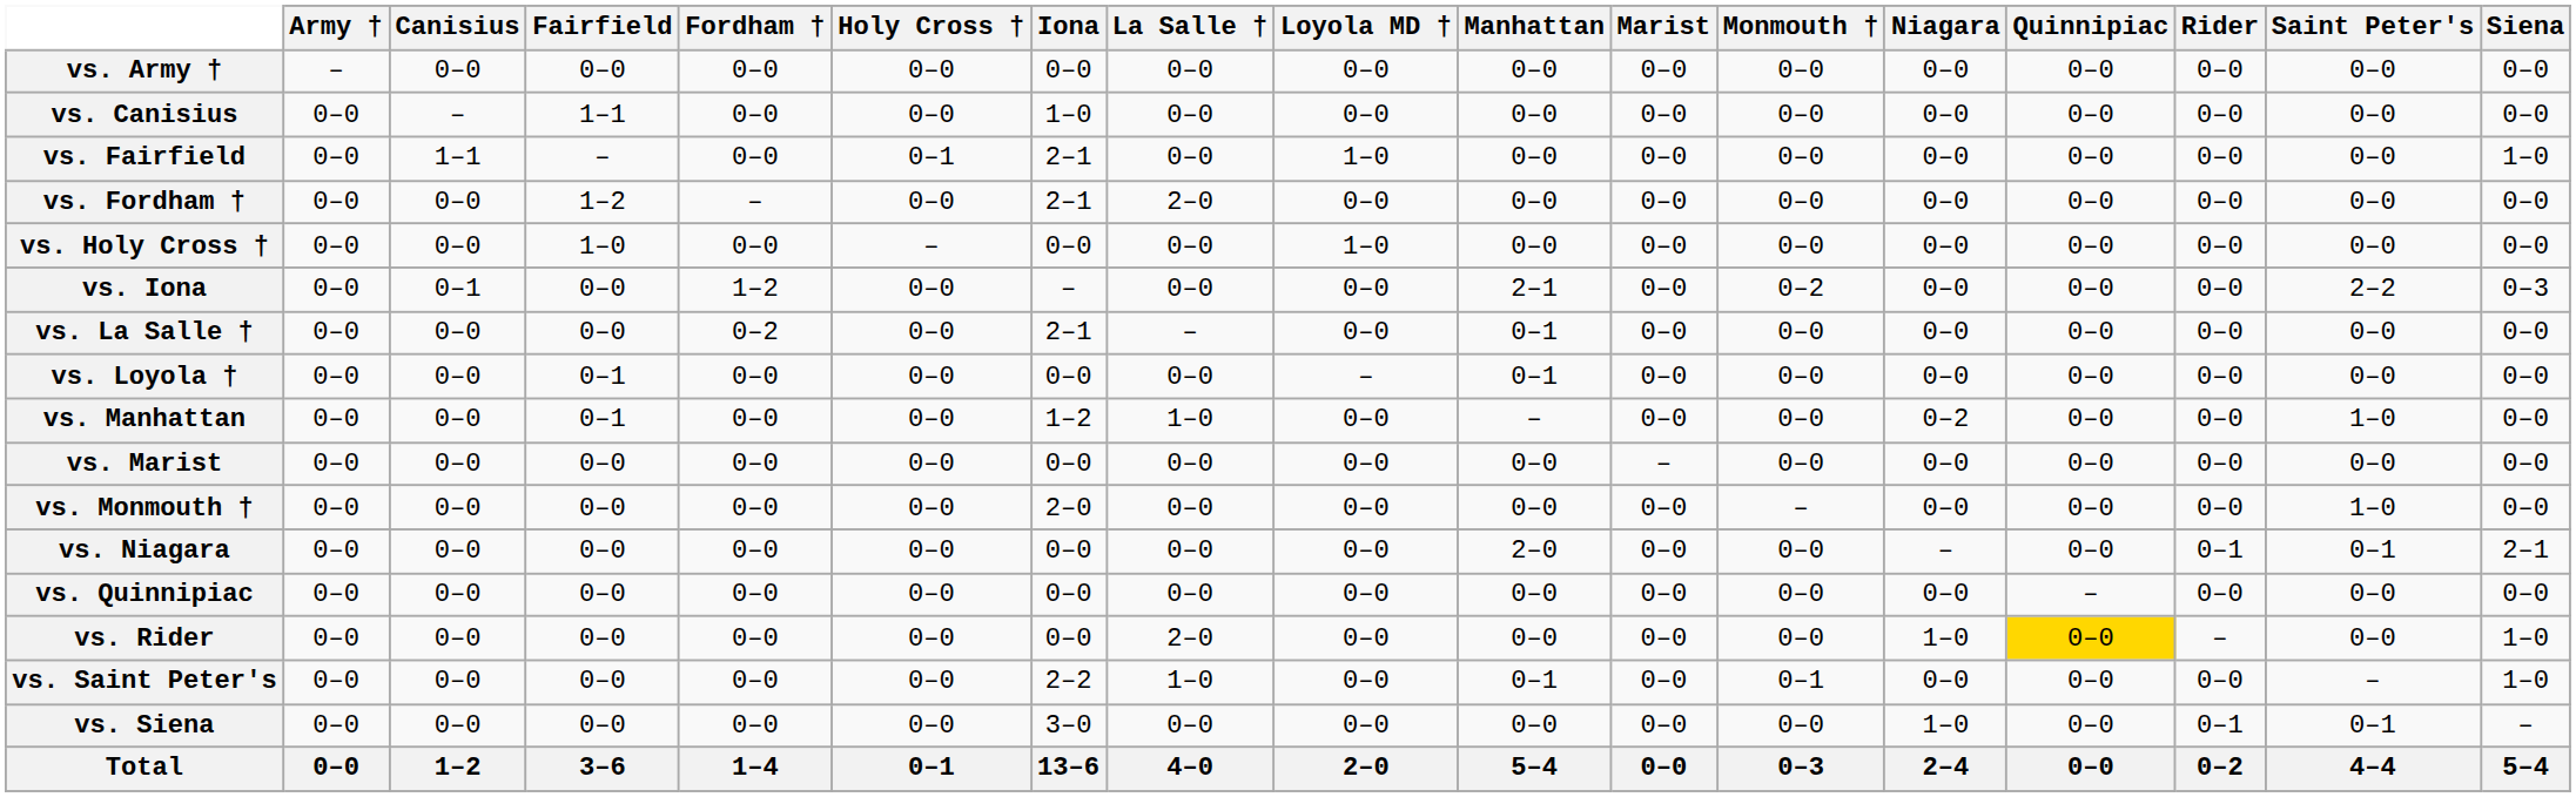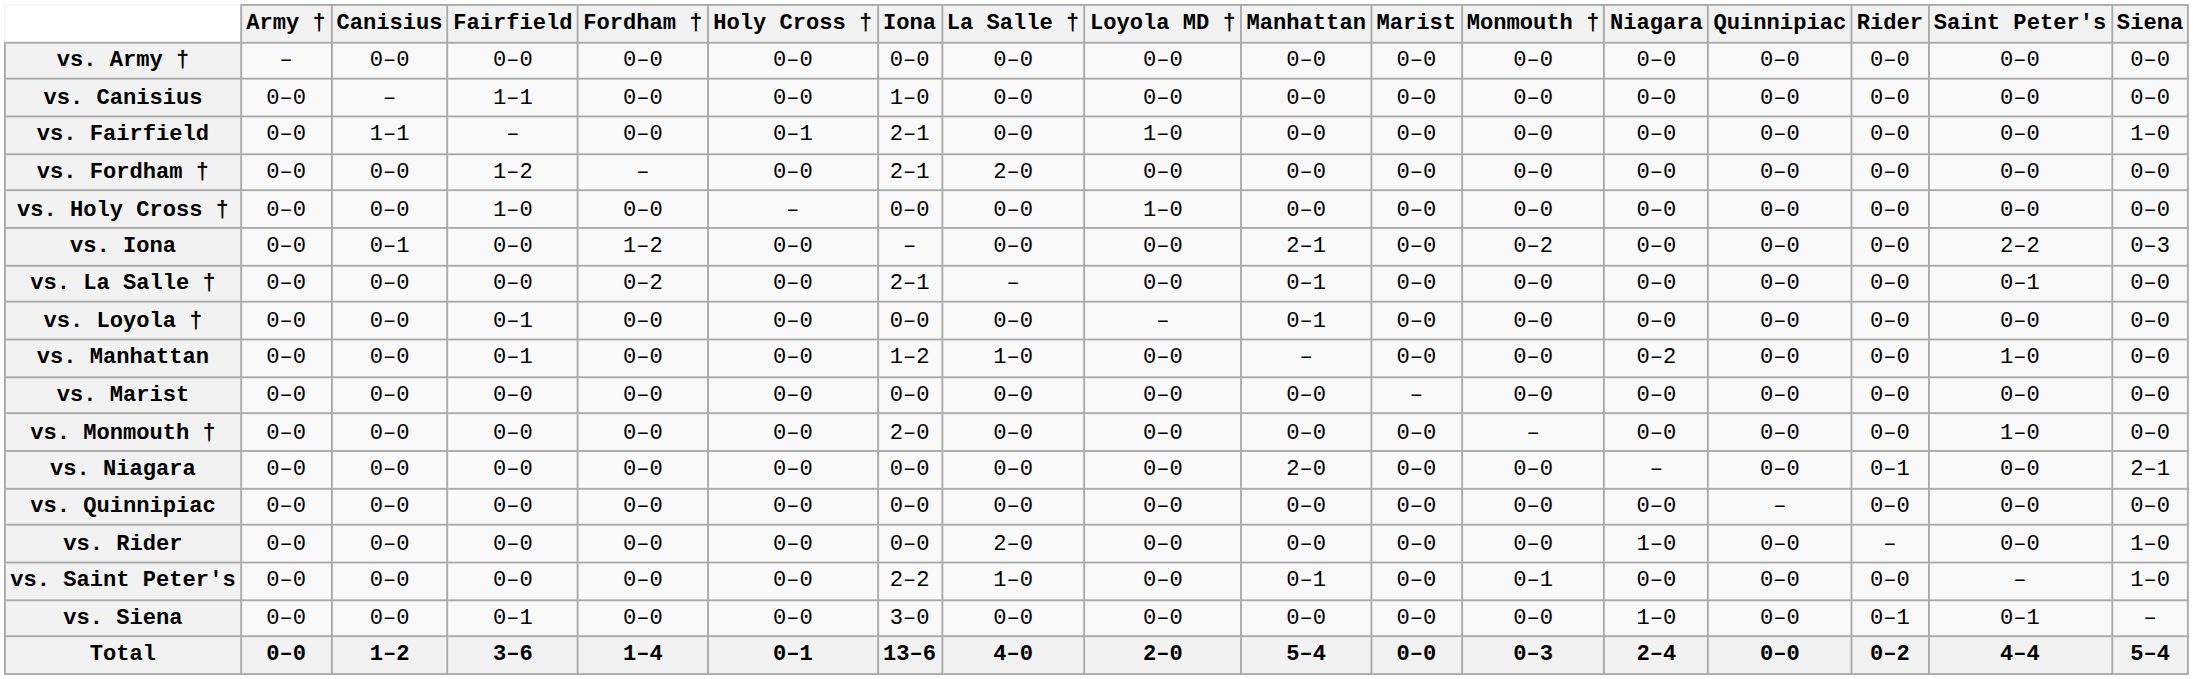 <table class="wikitable" style="white-space:nowrap;font-size:90%;">
 <tr>
 <th colspan=1 style="background:white; border-top-style:hidden; border-left-style:hidden;"  width=75> </th>
 <th style=>Army †</th>
 <th style=>Canisius</th>
 <th style=>Fairfield</th>
 <th style=>Fordham †</th>
 <th style=>Holy Cross †</th>
 <th style=>Iona</th>
 <th style=>La Salle †</th>
 <th style=>Loyola MD †</th>
 <th style=>Manhattan</th>
 <th style=>Marist</th>
 <th style=>Monmouth †</th>
 <th style=>Niagara</th>
 <th style=>Quinnipiac</th>
 <th style=>Rider</th>
 <th style=>Saint Peter's</th>
 <th style=>Siena</th>
 </tr>
 <tr style="text-align:center;">
 <th>vs. Army †</th>
 <td>–</td>
 <td>0–0</td>
 <td>0–0</td>
 <td>0–0</td>
 <td>0–0</td>
 <td>0–0</td>
 <td>0–0</td>
 <td>0–0</td>
 <td>0–0</td>
 <td>0–0</td>
 <td>0–0</td>
 <td>0–0</td>
 <td>0–0</td>
 <td>0–0</td>
 <td>0–0</td>
 <td>0–0</td>
 </tr>
 <tr style="text-align:center;">
 <th>vs. Canisius</th>
 <td>0–0</td>
 <td>–</td>
 <td>1–1</td>
 <td>0–0</td>
 <td>0–0</td>
 <td>1–0</td>
 <td>0–0</td>
 <td>0–0</td>
 <td>0–0</td>
 <td>0–0</td>
 <td>0–0</td>
 <td>0–0</td>
 <td>0–0</td>
 <td>0–0</td>
 <td>0–0</td>
 <td>0–0</td>
 </tr>
 <tr style="text-align:center;">
 <th>vs. Fairfield</th>
 <td>0–0</td>
 <td>1–1</td>
 <td>–</td>
 <td>0–0</td>
 <td>0–1</td>
 <td>2–1</td>
 <td>0–0</td>
 <td>1–0</td>
 <td>0–0</td>
 <td>0–0</td>
 <td>0–0</td>
 <td>0–0</td>
 <td>0–0</td>
 <td>0–0</td>
 <td>0–0</td>
 <td>1–0</td>
 </tr>
 <tr style="text-align:center;">
 <th>vs. Fordham †</th>
 <td>0–0</td>
 <td>0–0</td>
 <td>1–2</td>
 <td>–</td>
 <td>0–0</td>
 <td>2–1</td>
 <td>2–0</td>
 <td>0–0</td>
 <td>0–0</td>
 <td>0–0</td>
 <td>0–0</td>
 <td>0–0</td>
 <td>0–0</td>
 <td>0–0</td>
 <td>0–0</td>
 <td>0–0</td>
 </tr>
 <tr style="text-align:center;">
 <th>vs. Holy Cross †</th>
 <td>0–0</td>
 <td>0–0</td>
 <td>1–0</td>
 <td>0–0</td>
 <td>–</td>
 <td>0–0</td>
 <td>0–0</td>
 <td>1–0</td>
 <td>0–0</td>
 <td>0–0</td>
 <td>0–0</td>
 <td>0–0</td>
 <td>0–0</td>
 <td>0–0</td>
 <td>0–0</td>
 <td>0–0</td>
 </tr>
 <tr style="text-align:center;">
 <th>vs. Iona</th>
 <td>0–0</td>
 <td>0–1</td>
 <td>0–0</td>
 <td>1–2</td>
 <td>0–0</td>
 <td>–</td>
 <td>0–0</td>
 <td>0–0</td>
 <td>2–1</td>
 <td>0–0</td>
 <td>0–2</td>
 <td>0–0</td>
 <td>0–0</td>
 <td>0–0</td>
 <td>2–2</td>
 <td>0–3</td>
 </tr>
 <tr style="text-align:center;">
 <th>vs. La Salle †</th>
 <td>0–0</td>
 <td>0–0</td>
 <td>0–0</td>
 <td>0–2</td>
 <td>0–0</td>
 <td>2–1</td>
 <td>–</td>
 <td>0–0</td>
 <td>0–1</td>
 <td>0–0</td>
 <td>0–0</td>
 <td>0–0</td>
 <td>0–0</td>
 <td>0–0</td>
-<td>0–0</td>
+<td>0–1</td>
 <td>0–0</td>
 </tr>
 <tr style="text-align:center;">
 <th>vs. Loyola †</th>
 <td>0–0</td>
 <td>0–0</td>
 <td>0–1</td>
 <td>0–0</td>
 <td>0–0</td>
 <td>0–0</td>
 <td>0–0</td>
 <td>–</td>
 <td>0–1</td>
 <td>0–0</td>
 <td>0–0</td>
 <td>0–0</td>
 <td>0–0</td>
 <td>0–0</td>
 <td>0–0</td>
 <td>0–0</td>
 </tr>
 <tr style="text-align:center;">
 <th>vs. Manhattan</th>
 <td>0–0</td>
 <td>0–0</td>
 <td>0–1</td>
 <td>0–0</td>
 <td>0–0</td>
 <td>1–2</td>
 <td>1–0</td>
 <td>0–0</td>
 <td>–</td>
 <td>0–0</td>
 <td>0–0</td>
 <td>0–2</td>
 <td>0–0</td>
 <td>0–0</td>
 <td>1–0</td>
 <td>0–0</td>
 </tr>
 <tr style="text-align:center;">
 <th>vs. Marist</th>
 <td>0–0</td>
 <td>0–0</td>
 <td>0–0</td>
 <td>0–0</td>
 <td>0–0</td>
 <td>0–0</td>
 <td>0–0</td>
 <td>0–0</td>
 <td>0–0</td>
 <td>–</td>
 <td>0–0</td>
 <td>0–0</td>
 <td>0–0</td>
 <td>0–0</td>
 <td>0–0</td>
 <td>0–0</td>
 </tr>
 <tr style="text-align:center;">
 <th>vs. Monmouth †</th>
 <td>0–0</td>
 <td>0–0</td>
 <td>0–0</td>
 <td>0–0</td>
 <td>0–0</td>
 <td>2–0</td>
 <td>0–0</td>
 <td>0–0</td>
 <td>0–0</td>
 <td>0–0</td>
 <td>–</td>
 <td>0–0</td>
 <td>0–0</td>
 <td>0–0</td>
 <td>1–0</td>
 <td>0–0</td>
 </tr>
 <tr style="text-align:center;">
 <th>vs. Niagara</th>
 <td>0–0</td>
 <td>0–0</td>
 <td>0–0</td>
 <td>0–0</td>
 <td>0–0</td>
 <td>0–0</td>
 <td>0–0</td>
 <td>0–0</td>
 <td>2–0</td>
 <td>0–0</td>
 <td>0–0</td>
 <td>–</td>
 <td>0–0</td>
 <td>0–1</td>
-<td>0–1</td>
+<td>0–0</td>
 <td>2–1</td>
 </tr>
 <tr style="text-align:center;">
 <th>vs. Quinnipiac</th>
 <td>0–0</td>
 <td>0–0</td>
 <td>0–0</td>
 <td>0–0</td>
 <td>0–0</td>
 <td>0–0</td>
 <td>0–0</td>
 <td>0–0</td>
 <td>0–0</td>
 <td>0–0</td>
 <td>0–0</td>
 <td>0–0</td>
 <td>–</td>
 <td>0–0</td>
 <td>0–0</td>
 <td>0–0</td>
 </tr>
 <tr style="text-align:center;">
 <th>vs. Rider</th>
 <td>0–0</td>
 <td>0–0</td>
 <td>0–0</td>
 <td>0–0</td>
 <td>0–0</td>
 <td>0–0</td>
 <td>2–0</td>
 <td>0–0</td>
 <td>0–0</td>
 <td>0–0</td>
 <td>0–0</td>
 <td>1–0</td>
-<td style="background: gold;">0–0</td>
+<td>0–0</td>
 <td>–</td>
 <td>0–0</td>
 <td>1–0</td>
 </tr>
 <tr style="text-align:center;">
 <th>vs. Saint Peter's</th>
 <td>0–0</td>
 <td>0–0</td>
 <td>0–0</td>
 <td>0–0</td>
 <td>0–0</td>
 <td>2–2</td>
 <td>1–0</td>
 <td>0–0</td>
 <td>0–1</td>
 <td>0–0</td>
 <td>0–1</td>
 <td>0–0</td>
 <td>0–0</td>
 <td>0–0</td>
 <td>–</td>
 <td>1–0</td>
 </tr>
 <tr style="text-align:center;">
 <th>vs. Siena</th>
 <td>0–0</td>
 <td>0–0</td>
-<td>0–0</td>
+<td>0–1</td>
 <td>0–0</td>
 <td>0–0</td>
 <td>3–0</td>
 <td>0–0</td>
 <td>0–0</td>
 <td>0–0</td>
 <td>0–0</td>
 <td>0–0</td>
 <td>1–0</td>
 <td>0–0</td>
 <td>0–1</td>
 <td>0–1</td>
 <td>–<br></td>
 </tr>
 <tr style="text-align:center;">
 <th>Total</th>
 <th>0–0</th>
 <th>1–2</th>
 <th>3–6</th>
 <th>1–4</th>
 <th>0–1</th>
 <th>13–6</th>
 <th>4–0</th>
 <th>2–0</th>
 <th>5–4</th>
 <th>0–0</th>
 <th>0–3</th>
 <th>2–4</th>
 <th>0–0</th>
 <th>0–2</th>
 <th>4–4</th>
 <th>5–4</th>
 </tr>
 </table>
